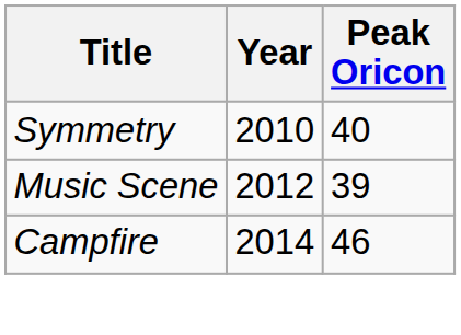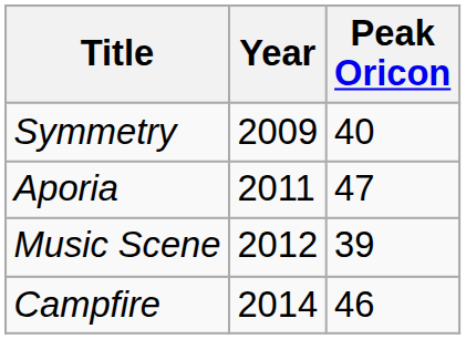 <table class="wikitable sortable">
 <tr>
 <th>Title</th>
 <th>Year</th>
 <th>Peak<br><a href='#'>Oricon</a></th>
 </tr>
 <tr>
 <td><em>Symmetry</em></td>
-<td>2010</td>
+<td>2009</td>
 <td>40</td>
+</tr>
+<tr>
+<td><em>Aporia</em></td>
+<td>2011</td>
+<td>47</td>
 </tr>
 <tr>
 <td><em>Music Scene</em></td>
 <td>2012</td>
 <td>39</td>
 </tr>
 <tr>
 <td><em>Campfire</em></td>
 <td>2014</td>
 <td>46</td>
 </tr>
 </table>
